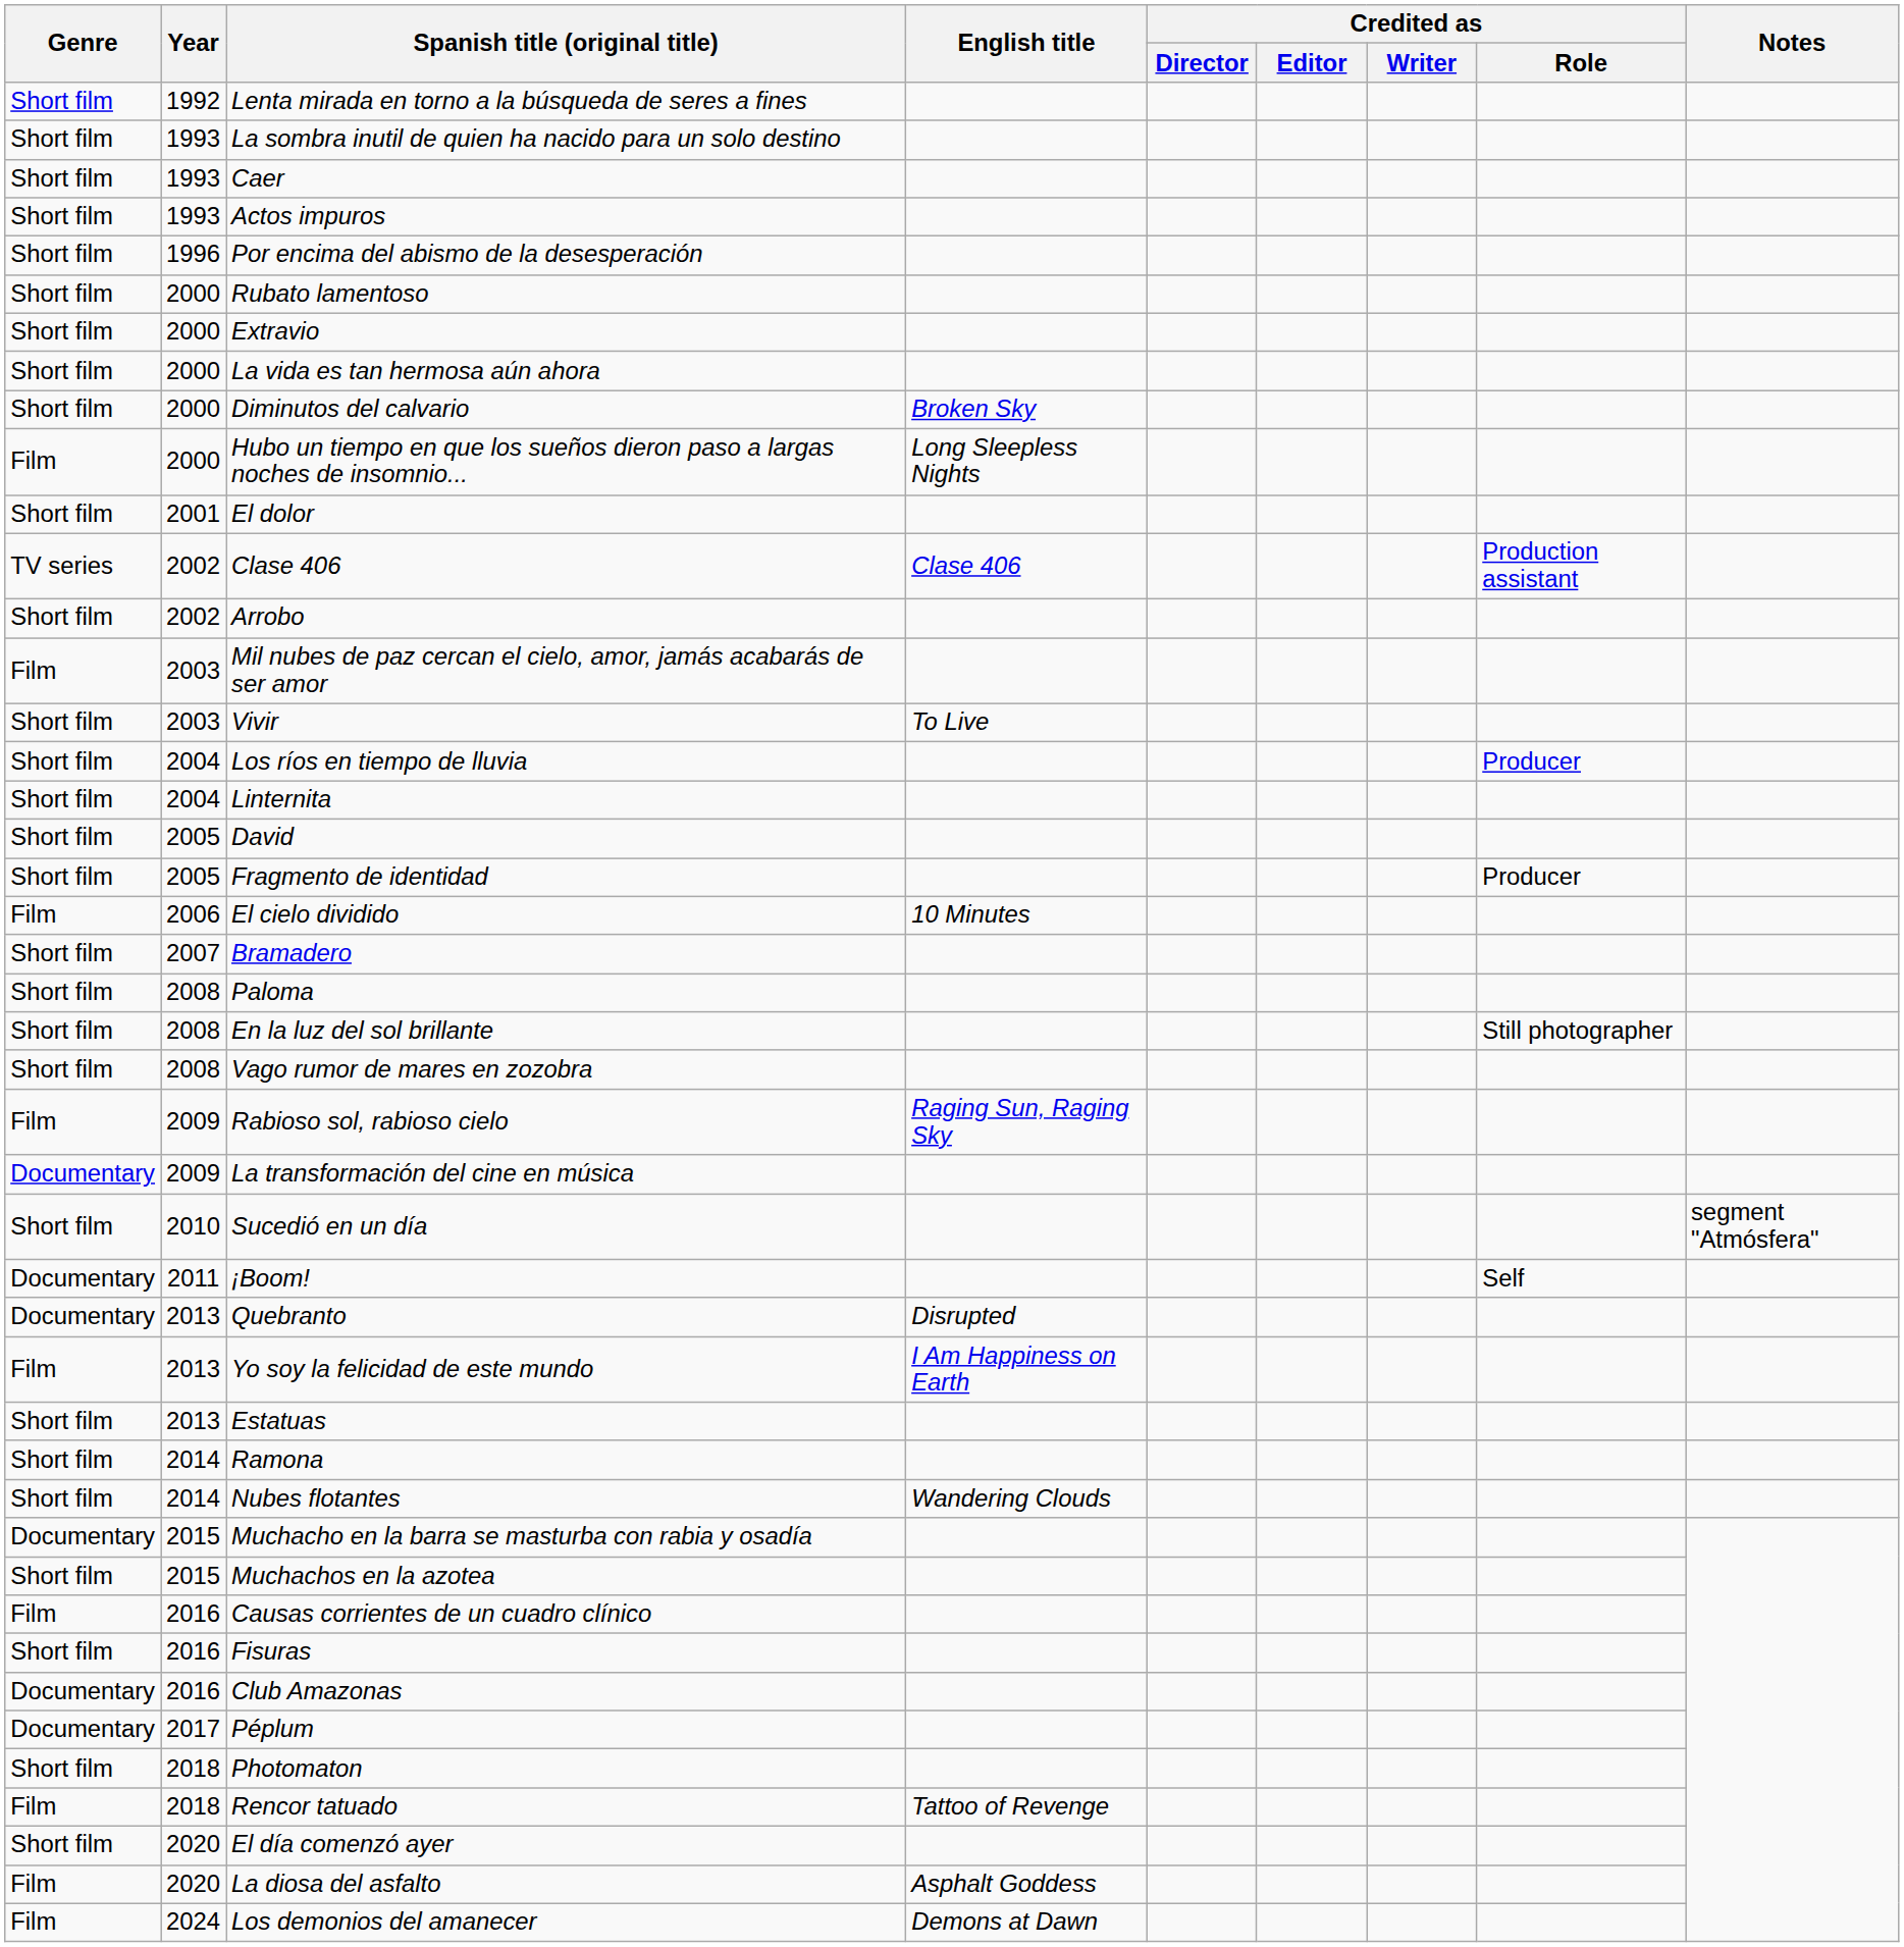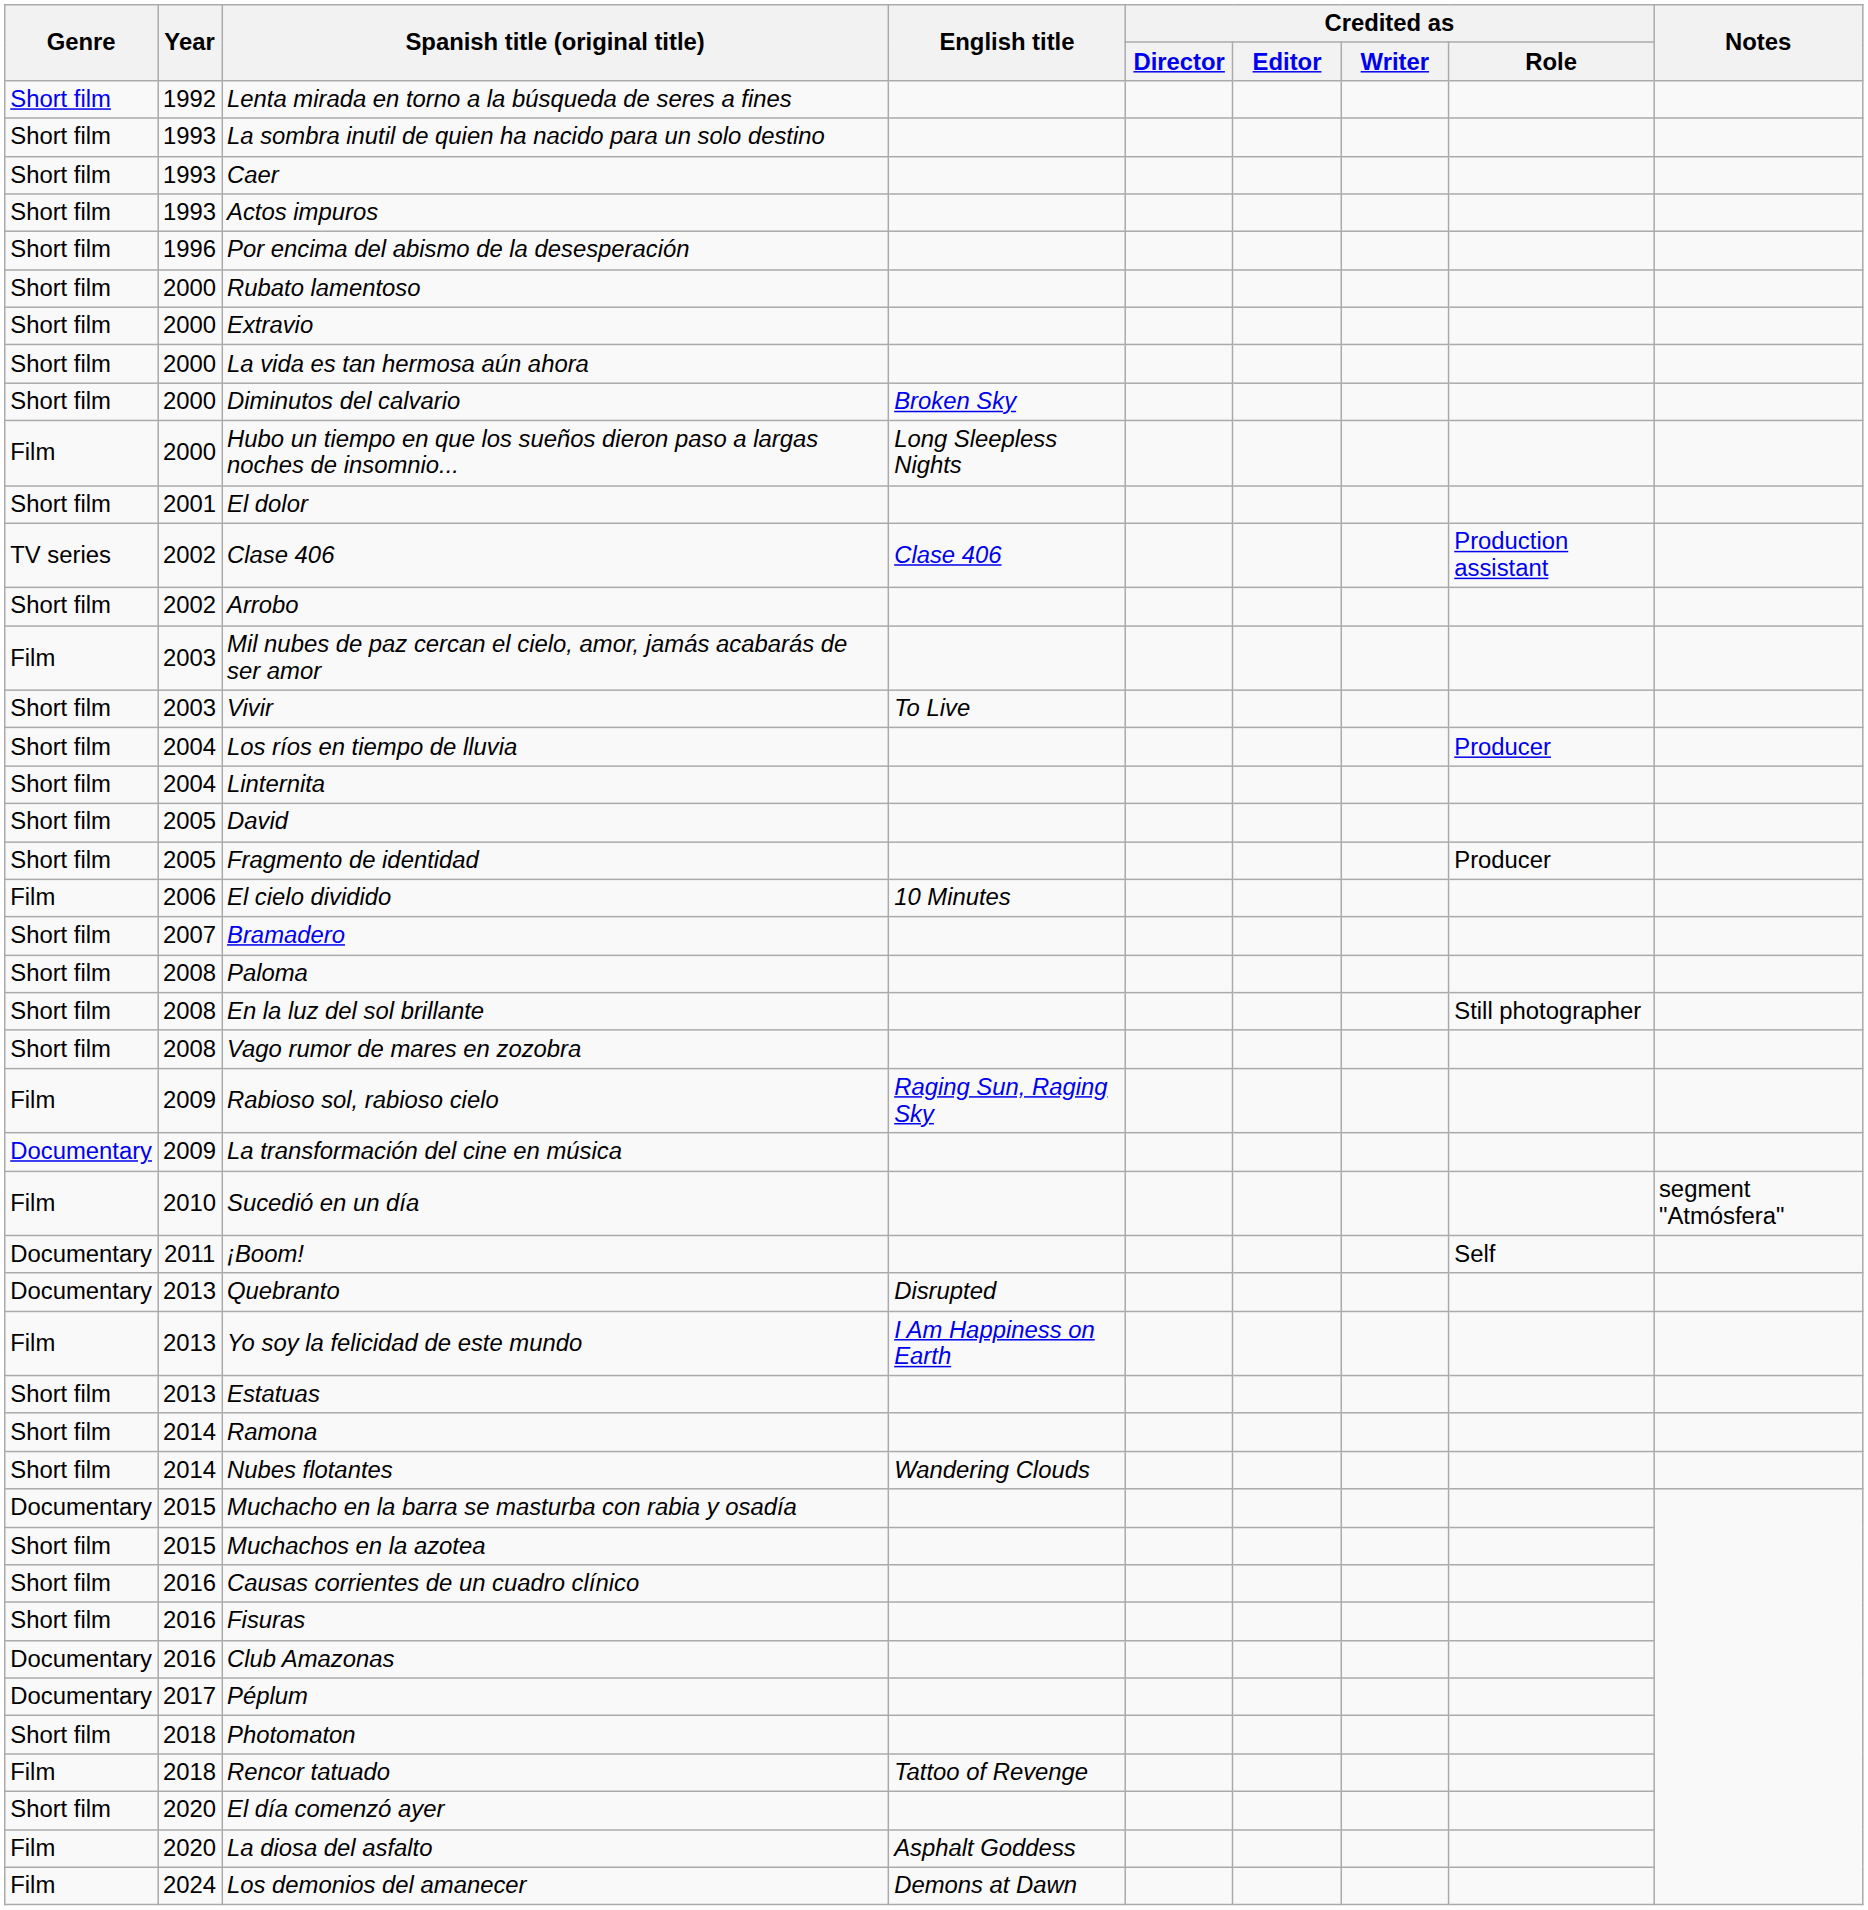 <table class="wikitable sortable">
 <tr>
 <th rowspan="2" width="33">Genre</th>
 <th rowspan="2" width="33">Year</th>
 <th rowspan="2">Spanish title (original title)</th>
 <th rowspan="2">English title</th>
 <th colspan="4" class="unsortable">Credited as</th>
 <th rowspan="2" class="unsortable">Notes</th>
 </tr>
 <tr>
 <th width=65 class="unsortable"><a href='#'>Director</a></th>
 <th width=65 class="unsortable"><a href='#'>Editor</a></th>
 <th width=65 class="unsortable"><a href='#'>Writer</a></th>
 <th width=130 class="unsortable">Role</th>
 </tr>
 <tr>
 <td><a href='#'>Short film</a></td>
 <td align="center">1992</td>
 <td><em>Lenta mirada en torno a la búsqueda de seres a fines</em></td>
 <td></td>
 <td></td>
 <td></td>
 <td></td>
 <td></td>
 <td></td>
 </tr>
 <tr>
 <td>Short film</td>
 <td align="center">1993</td>
 <td><em>La sombra inutil de quien ha nacido para un solo destino</em></td>
 <td></td>
 <td></td>
 <td></td>
 <td></td>
 <td></td>
 <td></td>
 </tr>
 <tr>
 <td>Short film</td>
 <td align="center">1993</td>
 <td><em>Caer</em></td>
 <td></td>
 <td></td>
 <td></td>
 <td></td>
 <td></td>
 <td></td>
 </tr>
 <tr>
 <td>Short film</td>
 <td align="center">1993</td>
 <td><em>Actos impuros</em></td>
 <td></td>
 <td></td>
 <td></td>
 <td></td>
 <td></td>
 <td></td>
 </tr>
 <tr>
 <td>Short film</td>
 <td align="center">1996</td>
 <td><em>Por encima del abismo de la desesperación</em></td>
 <td></td>
 <td></td>
 <td></td>
 <td></td>
 <td></td>
 <td></td>
 </tr>
 <tr>
 <td>Short film</td>
 <td align="center">2000</td>
 <td><em>Rubato lamentoso</em></td>
 <td></td>
 <td></td>
 <td></td>
 <td></td>
 <td></td>
 <td></td>
 </tr>
 <tr>
 <td>Short film</td>
 <td align="center">2000</td>
 <td><em>Extravio</em></td>
 <td></td>
 <td></td>
 <td></td>
 <td></td>
 <td></td>
 <td></td>
 </tr>
 <tr>
 <td>Short film</td>
 <td align="center">2000</td>
 <td><em>La vida es tan hermosa aún ahora</em></td>
 <td></td>
 <td></td>
 <td></td>
 <td></td>
 <td></td>
 <td></td>
 </tr>
 <tr>
 <td>Short film</td>
 <td align="center">2000</td>
 <td><em>Diminutos del calvario</em></td>
 <td><em><a href='#'>Broken Sky</a></em></td>
 <td></td>
 <td></td>
 <td></td>
 <td></td>
 <td></td>
 </tr>
 <tr>
 <td>Film</td>
 <td align="center">2000</td>
 <td><em>Hubo un tiempo en que los sueños dieron paso a largas noches de insomnio...</em></td>
 <td><em>Long Sleepless Nights</em></td>
 <td></td>
 <td></td>
 <td></td>
 <td></td>
 <td></td>
 </tr>
 <tr>
 <td>Short film</td>
 <td align="center">2001</td>
 <td><em>El dolor</em></td>
 <td></td>
 <td></td>
 <td></td>
 <td></td>
 <td></td>
 <td></td>
 </tr>
 <tr>
 <td>TV series</td>
 <td align="center">2002</td>
 <td><em>Clase 406</em></td>
 <td><em><a href='#'>Clase 406</a></em></td>
 <td></td>
 <td></td>
 <td></td>
 <td><a href='#'>Production assistant</a></td>
 <td></td>
 </tr>
 <tr>
 <td>Short film</td>
 <td align="center">2002</td>
 <td><em>Arrobo</em></td>
 <td></td>
 <td></td>
 <td></td>
 <td></td>
 <td></td>
 <td></td>
 </tr>
 <tr>
 <td>Film</td>
 <td align="center">2003</td>
 <td><em>Mil nubes de paz cercan el cielo, amor, jamás acabarás de ser amor</em></td>
 <td><em></em></td>
 <td></td>
 <td></td>
 <td></td>
 <td></td>
 <td></td>
 </tr>
 <tr>
 <td>Short film</td>
 <td align="center">2003</td>
 <td><em>Vivir</em></td>
 <td><em>To Live</em></td>
 <td></td>
 <td></td>
 <td></td>
 <td></td>
 <td></td>
 </tr>
 <tr>
 <td>Short film</td>
 <td align="center">2004</td>
 <td><em>Los ríos en tiempo de lluvia</em></td>
 <td></td>
 <td></td>
 <td></td>
 <td></td>
 <td><a href='#'>Producer</a></td>
 <td></td>
 </tr>
 <tr>
 <td>Short film</td>
 <td align="center">2004</td>
 <td><em>Linternita</em></td>
 <td></td>
 <td></td>
 <td></td>
 <td></td>
 <td></td>
 <td></td>
 </tr>
 <tr>
 <td>Short film</td>
 <td align="center">2005</td>
 <td><em>David</em></td>
 <td></td>
 <td></td>
 <td></td>
 <td></td>
 <td></td>
 <td></td>
 </tr>
 <tr>
 <td>Short film</td>
 <td align="center">2005</td>
 <td><em>Fragmento de identidad</em></td>
 <td></td>
 <td></td>
 <td></td>
 <td></td>
 <td>Producer</td>
 <td></td>
 </tr>
 <tr>
 <td>Film</td>
 <td align="center">2006</td>
 <td><em>El cielo dividido</em></td>
 <td><em>10 Minutes</em></td>
 <td></td>
 <td></td>
 <td></td>
 <td></td>
 <td></td>
 </tr>
 <tr>
 <td>Short film</td>
 <td align="center">2007</td>
 <td><em><a href='#'>Bramadero</a></em></td>
 <td></td>
 <td></td>
 <td></td>
 <td></td>
 <td></td>
 <td></td>
 </tr>
 <tr>
 <td>Short film</td>
 <td align="center">2008</td>
 <td><em>Paloma</em></td>
 <td></td>
 <td></td>
 <td></td>
 <td></td>
 <td></td>
 <td></td>
 </tr>
 <tr>
 <td>Short film</td>
 <td align="center">2008</td>
 <td><em>En la luz del sol brillante</em></td>
 <td></td>
 <td></td>
 <td></td>
 <td></td>
 <td>Still photographer</td>
 <td></td>
 </tr>
 <tr>
 <td>Short film</td>
 <td align="center">2008</td>
 <td><em>Vago rumor de mares en zozobra</em></td>
 <td></td>
 <td></td>
 <td></td>
 <td></td>
 <td></td>
 <td></td>
 </tr>
 <tr>
 <td>Film</td>
 <td align="center">2009</td>
 <td><em>Rabioso sol, rabioso cielo</em></td>
 <td><em><a href='#'>Raging Sun, Raging Sky</a></em></td>
 <td></td>
 <td></td>
 <td></td>
 <td></td>
 <td></td>
 </tr>
 <tr>
 <td><a href='#'>Documentary</a></td>
 <td align="center">2009</td>
 <td><em>La transformación del cine en música</em></td>
 <td></td>
 <td></td>
 <td></td>
 <td></td>
 <td></td>
 <td></td>
 </tr>
 <tr>
-<td>Short film</td>
+<td>Film</td>
 <td align="center">2010</td>
 <td><em>Sucedió en un día</em></td>
 <td></td>
 <td></td>
 <td></td>
 <td></td>
 <td></td>
 <td>segment "Atmósfera"</td>
 </tr>
 <tr>
 <td>Documentary</td>
 <td align="center">2011</td>
 <td><em>¡Boom!</em></td>
 <td></td>
 <td></td>
 <td></td>
 <td></td>
 <td>Self</td>
 <td></td>
 </tr>
 <tr>
 <td>Documentary</td>
 <td align="center">2013</td>
 <td><em>Quebranto</em></td>
 <td><em>Disrupted</em></td>
 <td></td>
 <td></td>
 <td></td>
 <td></td>
 <td></td>
 </tr>
 <tr>
 <td>Film</td>
 <td align="center">2013</td>
 <td><em>Yo soy la felicidad de este mundo</em></td>
 <td><em><a href='#'>I Am Happiness on Earth</a></em></td>
 <td></td>
 <td></td>
 <td></td>
 <td></td>
 <td></td>
 </tr>
 <tr>
 <td>Short film</td>
 <td align="center">2013</td>
 <td><em>Estatuas</em></td>
 <td></td>
 <td></td>
 <td></td>
 <td></td>
 <td></td>
 <td></td>
 </tr>
 <tr>
 <td>Short film</td>
 <td align="center">2014</td>
 <td><em>Ramona</em></td>
 <td></td>
 <td></td>
 <td></td>
 <td></td>
 <td></td>
 <td></td>
 </tr>
 <tr>
 <td>Short film</td>
 <td align="center">2014</td>
 <td><em>Nubes flotantes</em></td>
 <td><em>Wandering Clouds</em></td>
 <td></td>
 <td></td>
 <td></td>
 <td></td>
 <td></td>
 </tr>
 <tr>
 <td>Documentary</td>
 <td align="center">2015</td>
 <td><em>Muchacho en la barra se masturba con rabia y osadía</em></td>
 <td></td>
 <td></td>
 <td></td>
 <td></td>
 <td></td>
 </tr>
 <tr>
 <td>Short film</td>
 <td align="center">2015</td>
 <td><em>Muchachos en la azotea</em></td>
 <td></td>
 <td></td>
 <td></td>
 <td></td>
 <td></td>
 </tr>
 <tr>
-<td>Film</td>
+<td>Short film</td>
 <td align="center">2016</td>
 <td><em>Causas corrientes de un cuadro clínico</em></td>
 <td></td>
 <td></td>
 <td></td>
 <td></td>
 <td></td>
 </tr>
 <tr>
 <td>Short film</td>
 <td align="center">2016</td>
 <td><em>Fisuras</em></td>
 <td></td>
 <td></td>
 <td></td>
 <td></td>
 <td></td>
 </tr>
 <tr>
 <td>Documentary</td>
 <td align="center">2016</td>
 <td><em>Club Amazonas</em></td>
 <td></td>
 <td></td>
 <td></td>
 <td></td>
 <td></td>
 </tr>
 <tr>
 <td>Documentary</td>
 <td align="center">2017</td>
 <td><em>Péplum</em></td>
 <td></td>
 <td></td>
 <td></td>
 <td></td>
 <td></td>
 </tr>
 <tr>
 <td>Short film</td>
 <td align="center">2018</td>
 <td><em>Photomaton</em></td>
 <td></td>
 <td></td>
 <td></td>
 <td></td>
 <td></td>
 </tr>
 <tr>
 <td>Film</td>
 <td align="center">2018</td>
 <td><em>Rencor tatuado</em></td>
 <td><em>Tattoo of Revenge</em></td>
 <td></td>
 <td></td>
 <td></td>
 <td></td>
 </tr>
 <tr>
 <td>Short film</td>
 <td align="center">2020</td>
 <td><em>El día comenzó ayer</em></td>
 <td></td>
 <td></td>
 <td></td>
 <td></td>
 <td></td>
 </tr>
 <tr>
 <td>Film</td>
 <td align="center">2020</td>
 <td><em>La diosa del asfalto</em></td>
 <td><em>Asphalt Goddess</em></td>
 <td></td>
 <td></td>
 <td></td>
 <td></td>
 </tr>
 <tr>
 <td>Film</td>
 <td align="center">2024</td>
 <td><em>Los demonios del amanecer</em></td>
 <td><em>Demons at Dawn</em></td>
 <td></td>
 <td></td>
 <td></td>
 <td></td>
 </tr>
 </table>
